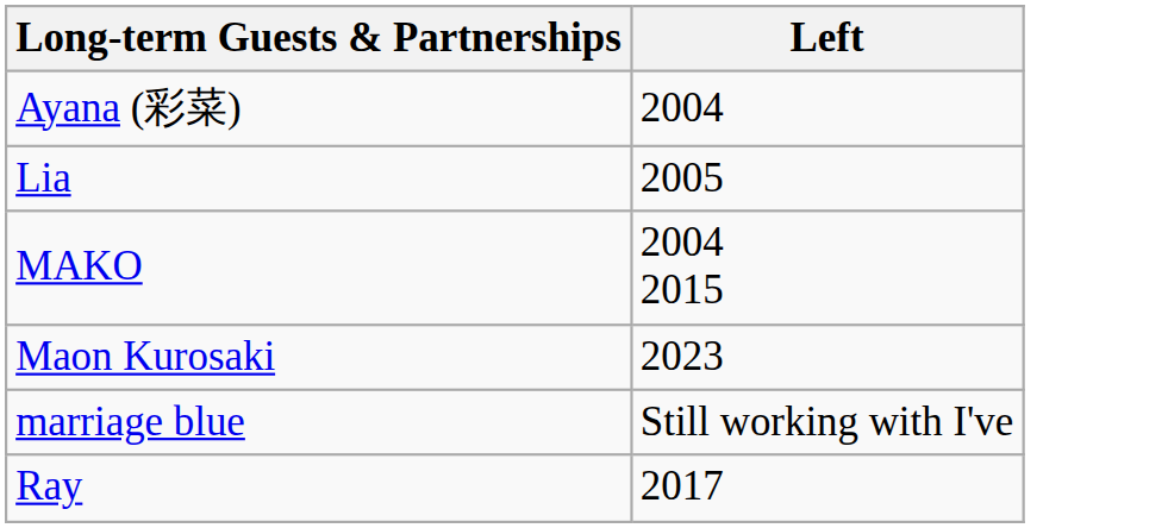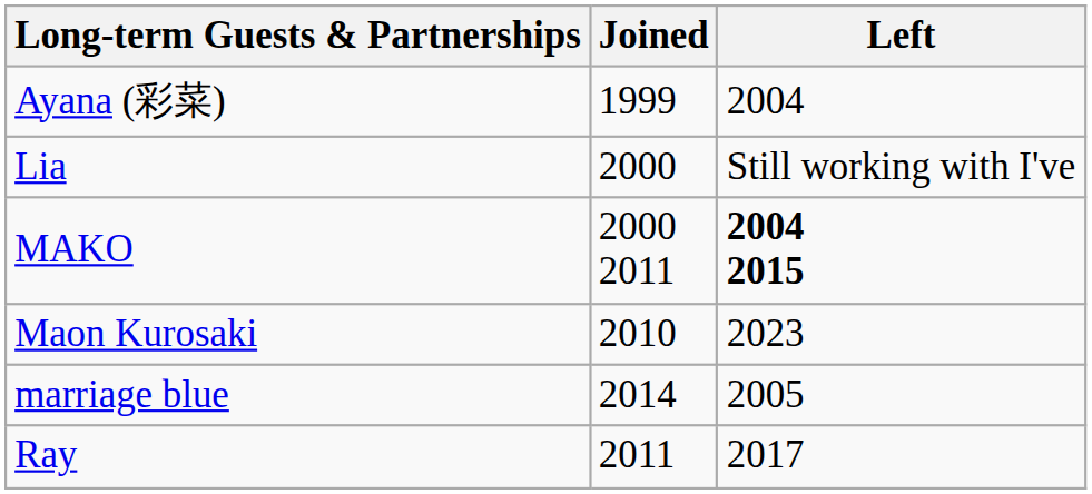 <table class="wikitable">
 <tr>
 <th>Long-term Guests & Partnerships</th>
+<th>Joined</th>
 <th>Left</th>
 </tr>
 <tr>
 <td><a href='#'>Ayana</a> (彩菜)</td>
+<td>1999</td>
 <td>2004</td>
 </tr>
 <tr>
 <td><a href='#'>Lia</a></td>
-<td>2005</td>
+<td>2000</td>
+<td>Still working with I've</td>
 </tr>
 <tr>
 <td><a href='#'>MAKO</a></td>
-<td>2004<br>2015</td>
+<td>2000<br>2011</td>
+<td><strong>2004<br>2015</strong></td>
 </tr>
 <tr>
 <td><a href='#'>Maon Kurosaki</a></td>
+<td>2010</td>
 <td>2023</td>
 </tr>
 <tr>
 <td><a href='#'>marriage blue</a></td>
-<td>Still working with I've</td>
+<td>2014</td>
+<td>2005</td>
 </tr>
 <tr>
 <td><a href='#'>Ray</a></td>
+<td>2011</td>
 <td>2017</td>
 </tr>
 </table>
